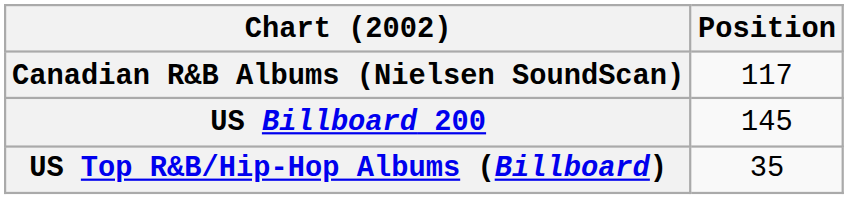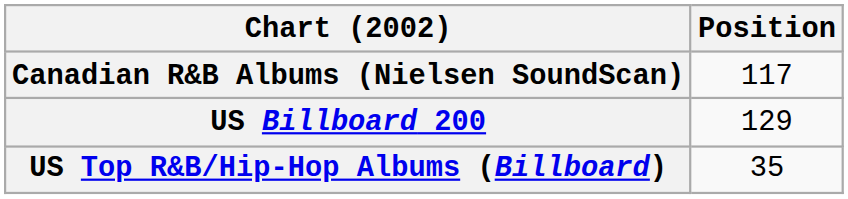 <table class="wikitable sortable plainrowheaders">
 <tr>
 <th scope="col">Chart (2002)</th>
 <th scope="col">Position</th>
 </tr>
 <tr>
 <th scope="row">Canadian R&B Albums (Nielsen SoundScan)</th>
 <td style="text-align:center;">117</td>
 </tr>
 <tr>
 <th scope="row">US <a href='#'><em>Billboard</em> 200</a></th>
-<td style="text-align:center;">145</td>
+<td style="text-align:center;">129</td>
 </tr>
 <tr>
 <th scope="row">US <a href='#'>Top R&B/Hip-Hop Albums</a> (<em><a href='#'>Billboard</a></em>)</th>
 <td style="text-align:center;">35</td>
 </tr>
 </table>
